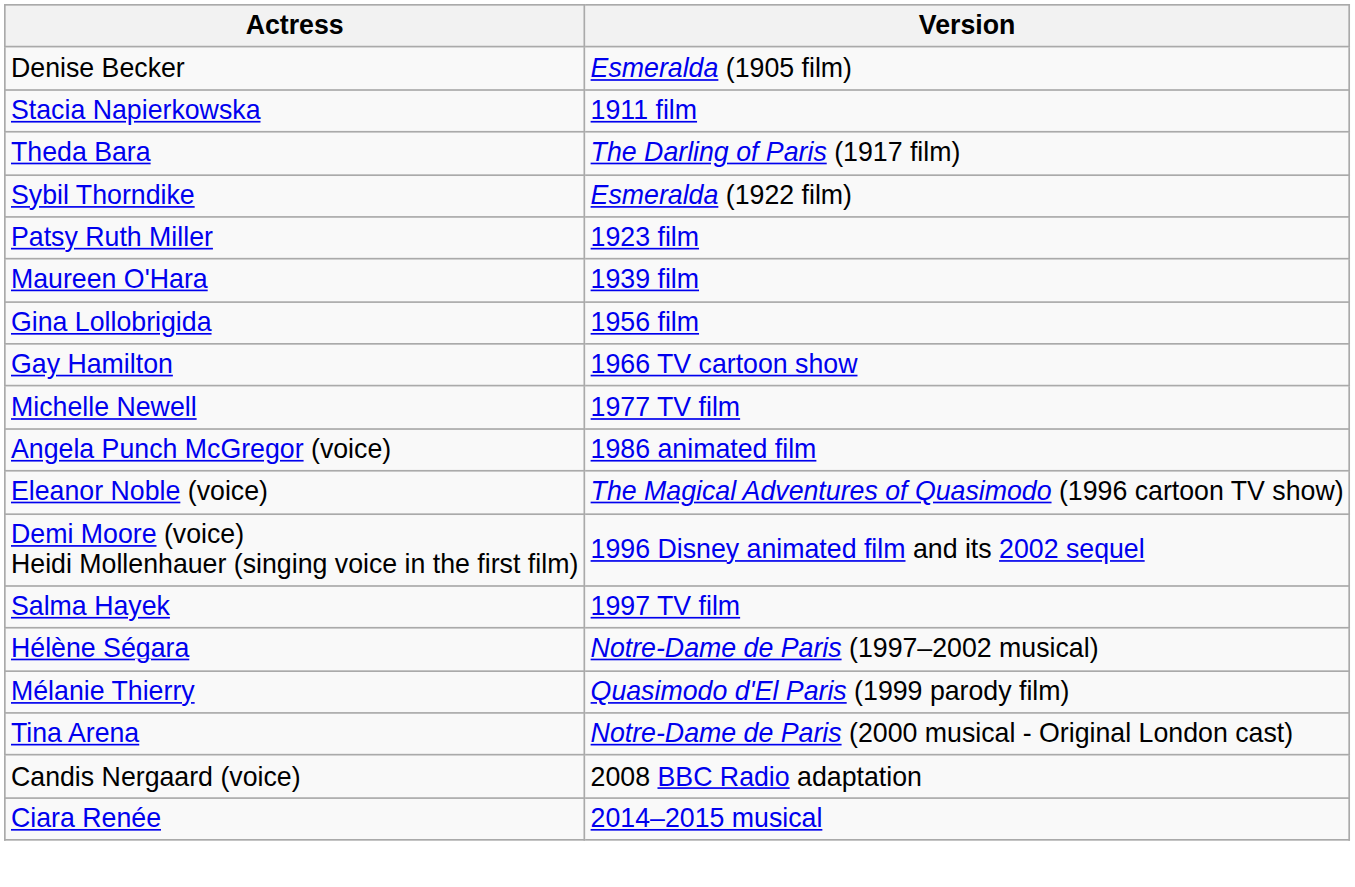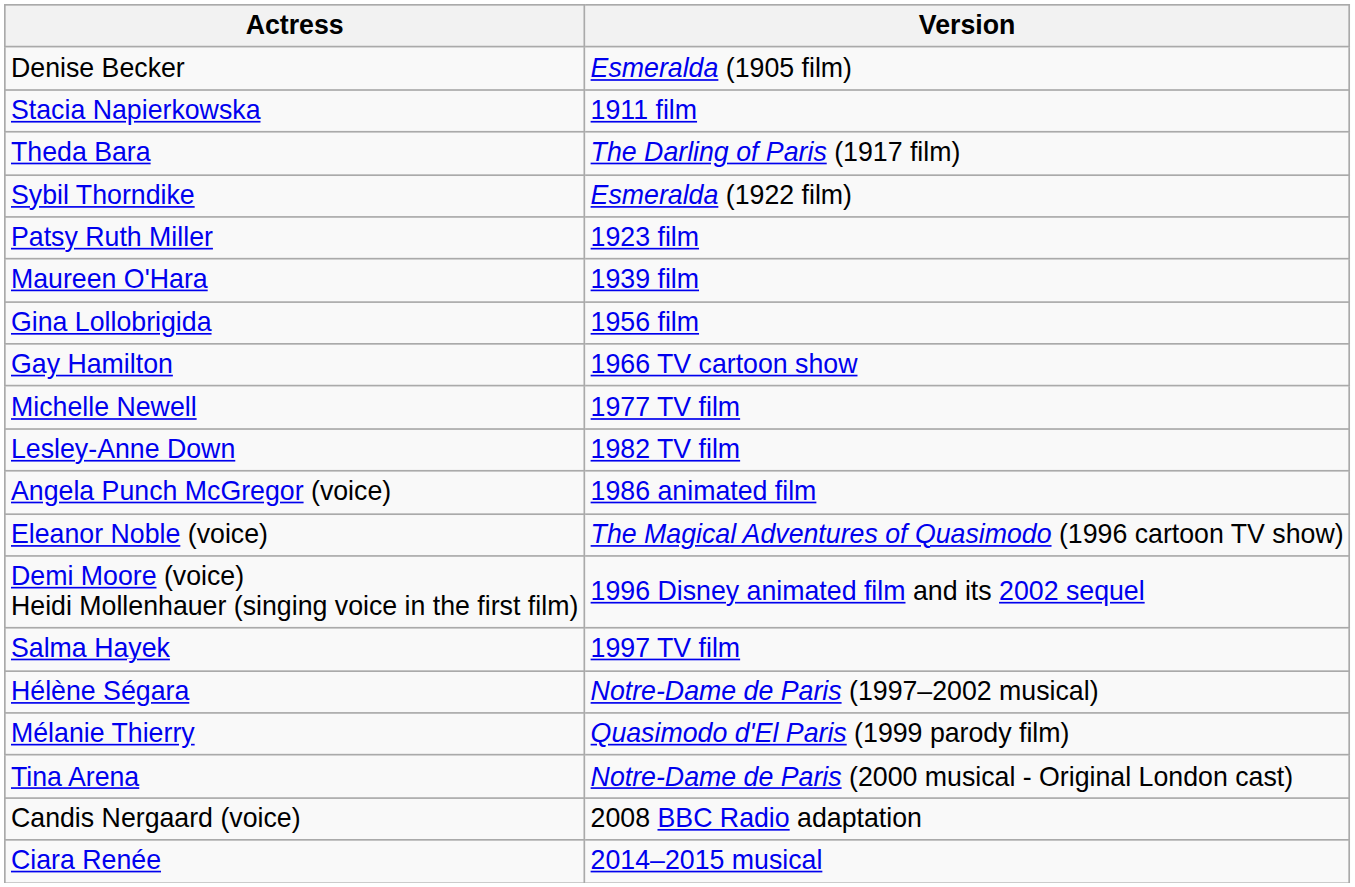 <table class="wikitable">
 <tr>
 <th>Actress</th>
 <th>Version</th>
 </tr>
 <tr>
 <td>Denise Becker</td>
 <td><em><a href='#'>Esmeralda</a></em> (1905 film)</td>
 </tr>
 <tr>
 <td><a href='#'>Stacia Napierkowska</a></td>
 <td><a href='#'>1911 film</a></td>
 </tr>
 <tr>
 <td><a href='#'>Theda Bara</a></td>
 <td><em><a href='#'>The Darling of Paris</a></em> (1917 film)</td>
 </tr>
 <tr>
 <td><a href='#'>Sybil Thorndike</a></td>
 <td><em><a href='#'>Esmeralda</a></em> (1922 film)</td>
 </tr>
 <tr>
 <td><a href='#'>Patsy Ruth Miller</a></td>
 <td><a href='#'>1923 film</a></td>
 </tr>
 <tr>
 <td><a href='#'>Maureen O'Hara</a></td>
 <td><a href='#'>1939 film</a></td>
 </tr>
 <tr>
 <td><a href='#'>Gina Lollobrigida</a></td>
 <td><a href='#'>1956 film</a></td>
 </tr>
 <tr>
 <td><a href='#'>Gay Hamilton</a></td>
 <td><a href='#'>1966 TV cartoon show</a></td>
 </tr>
 <tr>
 <td><a href='#'>Michelle Newell</a></td>
 <td><a href='#'>1977 TV film</a></td>
 </tr>
 <tr>
+<td><a href='#'>Lesley-Anne Down</a></td>
+<td><a href='#'>1982 TV film</a></td>
+</tr>
+<tr>
 <td><a href='#'>Angela Punch McGregor</a> (voice)</td>
 <td><a href='#'>1986 animated film</a></td>
 </tr>
 <tr>
 <td><a href='#'>Eleanor Noble</a> (voice)</td>
 <td><em><a href='#'>The Magical Adventures of Quasimodo</a></em> (1996 cartoon TV show)</td>
 </tr>
 <tr>
 <td><a href='#'>Demi Moore</a> (voice)<br>Heidi Mollenhauer (singing voice in the first film)</td>
 <td><a href='#'>1996 Disney animated film</a> and its <a href='#'>2002 sequel</a></td>
 </tr>
 <tr>
 <td><a href='#'>Salma Hayek</a></td>
 <td><a href='#'>1997 TV film</a></td>
 </tr>
 <tr>
 <td><a href='#'>Hélène Ségara</a></td>
 <td><em><a href='#'>Notre-Dame de Paris</a></em> (1997–2002 musical)</td>
 </tr>
 <tr>
 <td><a href='#'>Mélanie Thierry</a></td>
 <td><em><a href='#'>Quasimodo d'El Paris</a></em> (1999 parody film)</td>
 </tr>
 <tr>
 <td><a href='#'>Tina Arena</a></td>
 <td><em><a href='#'>Notre-Dame de Paris</a></em> (2000 musical - Original London cast)</td>
 </tr>
 <tr>
 <td>Candis Nergaard (voice)</td>
 <td>2008 <a href='#'>BBC Radio</a> adaptation</td>
 </tr>
 <tr>
 <td><a href='#'>Ciara Renée</a></td>
 <td><a href='#'>2014–2015 musical</a></td>
 </tr>
 </table>
